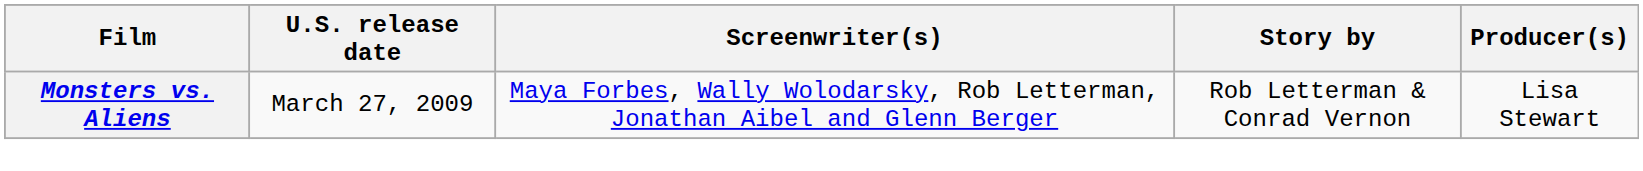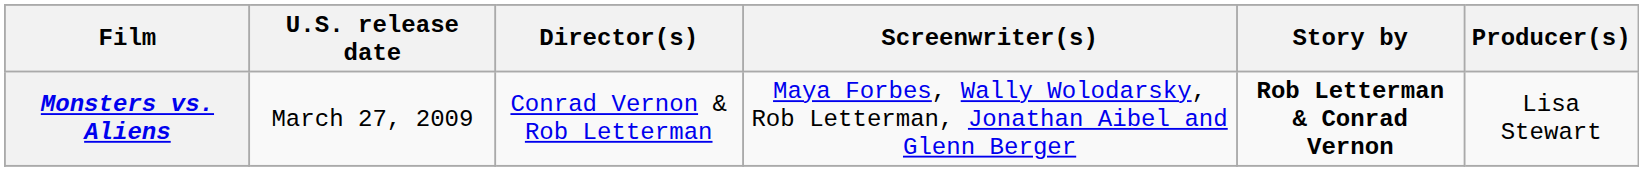 <table class="wikitable plainrowheaders" style="text-align:center; width:100%;">
 <tr>
 <th scope="column" style="width:15%">Film</th>
 <th style="width:15%">U.S. release date</th>
+<th>Director(s)</th>
 <th>Screenwriter(s)</th>
 <th>Story by</th>
 <th>Producer(s)</th>
 </tr>
 <tr>
 <th><em><a href='#'>Monsters vs. Aliens</a></em></th>
 <td>March 27, 2009</td>
+<td><a href='#'>Conrad Vernon</a> & <a href='#'>Rob Letterman</a></td>
 <td><a href='#'>Maya Forbes</a>, <a href='#'>Wally Wolodarsky</a>, Rob Letterman, <a href='#'>Jonathan Aibel and Glenn Berger</a></td>
-<td>Rob Letterman & Conrad Vernon</td>
+<td><strong>Rob Letterman & Conrad Vernon</strong></td>
 <td>Lisa Stewart</td>
 </tr>
 </table>
